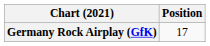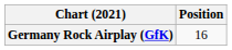 <table class="wikitable sortable plainrowheaders" style="text-align:center">
 <tr>
 <th scope="col">Chart (2021)</th>
 <th scope="col">Position</th>
 </tr>
 <tr>
 <th scope="row">Germany Rock Airplay (<a href='#'>GfK</a>)</th>
-<td>17</td>
+<td>16</td>
 </tr>
 </table>
